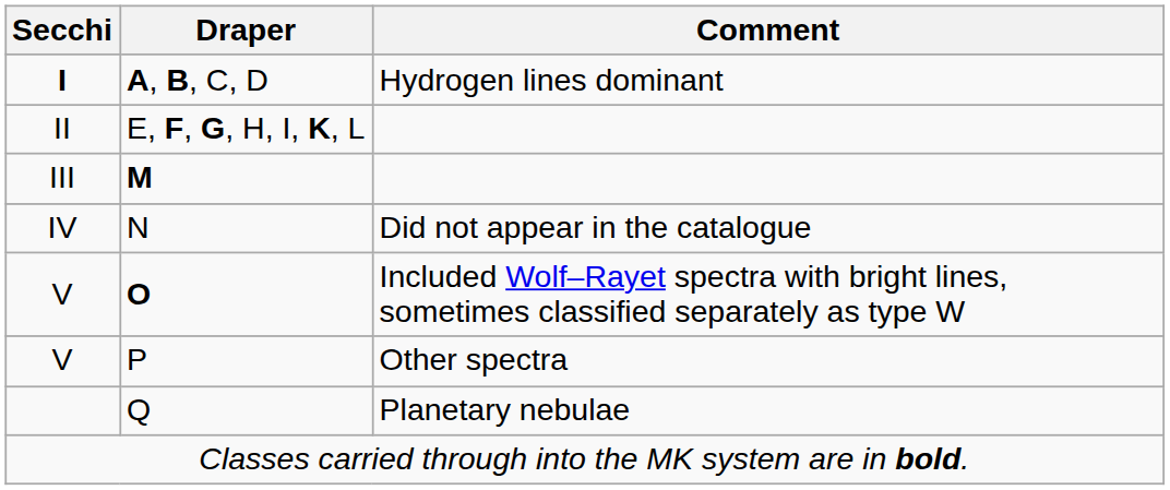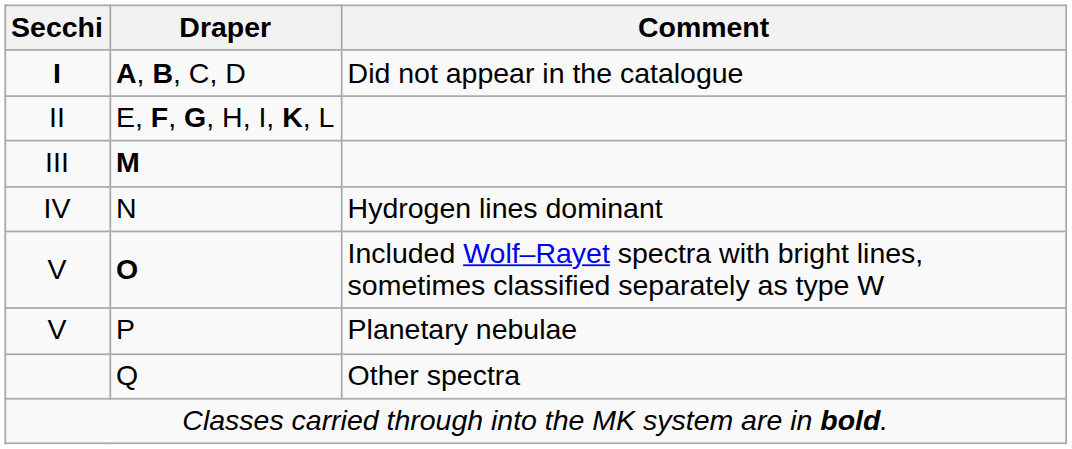 <table class="wikitable" style="float: right">
 <tr>
 <th>Secchi</th>
 <th>Draper</th>
 <th>Comment</th>
 </tr>
 <tr>
 <td style="text-align:center;"><strong>I</strong></td>
 <td><strong>A</strong>, <strong>B</strong>, C, D</td>
-<td>Hydrogen lines dominant</td>
+<td>Did not appear in the catalogue</td>
 </tr>
 <tr>
 <td style="text-align:center;">II</td>
 <td>E, <strong>F</strong>, <strong>G</strong>, H, I, <strong>K</strong>, L</td>
 <td></td>
 </tr>
 <tr>
 <td style="text-align:center;">III</td>
 <td><strong>M</strong></td>
 <td></td>
 </tr>
 <tr>
 <td style="text-align:center;">IV</td>
 <td>N</td>
-<td>Did not appear in the catalogue</td>
+<td>Hydrogen lines dominant</td>
 </tr>
 <tr>
 <td style="text-align:center;">V</td>
 <td><strong>O</strong></td>
 <td style="max-width:25em;">Included <a href='#'>Wolf–Rayet</a> spectra with bright lines, sometimes classified separately as type W</td>
 </tr>
 <tr>
 <td style="text-align:center;">V</td>
 <td>P</td>
-<td>Other spectra</td>
+<td>Planetary nebulae</td>
 </tr>
 <tr>
 <td> </td>
 <td>Q</td>
-<td>Planetary nebulae</td>
+<td>Other spectra</td>
 </tr>
 <tr>
 <td colspan="3" style="text-align:center;"><em>Classes carried through into the MK system are in <strong>bold</strong>.</em></td>
 </tr>
 </table>
